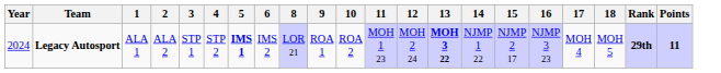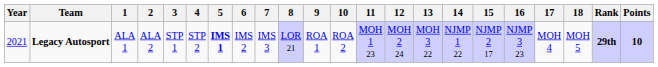 <table class="wikitable" style="text-align:center; font-size:90%">
 <tr>
 <th>Year</th>
 <th>Team</th>
 <th>1</th>
 <th>2</th>
 <th>3</th>
 <th>4</th>
 <th>5</th>
 <th>6</th>
+<th>7</th>
 <th>8</th>
 <th>9</th>
 <th>10</th>
 <th>11</th>
 <th>12</th>
 <th>13</th>
 <th>14</th>
 <th>15</th>
 <th>16</th>
 <th>17</th>
 <th>18</th>
 <th>Rank</th>
 <th>Points</th>
 </tr>
 <tr>
-<td><a href='#'>2024</a></td>
+<td><a href='#'>2021</a></td>
 <td><strong>Legacy Autosport</strong></td>
 <td><a href='#'>ALA<br>1</a></td>
 <td><a href='#'>ALA<br>2</a></td>
 <td><a href='#'>STP<br>1</a></td>
 <td><a href='#'>STP<br>2</a></td>
 <td><strong><a href='#'>IMS<br>1</a></strong></td>
 <td><a href='#'>IMS<br>2</a></td>
+<td><a href='#'>IMS<br>3</a></td>
 <td style="background:#CFCFFF;"><a href='#'>LOR</a><br><small>21</small></td>
 <td><a href='#'>ROA<br>1</a></td>
 <td><a href='#'>ROA<br>2</a></td>
 <td style="background:#CFCFFF;"><a href='#'>MOH<br>1</a><br><small>23</small></td>
 <td style="background:#CFCFFF;"><a href='#'>MOH<br>2</a><br><small>24</small></td>
-<td style="background:#CFCFFF;"><strong><a href='#'>MOH<br>3</a><br><small>22</small></strong></td>
+<td style="background:#CFCFFF;"><a href='#'>MOH<br>3</a><br><small>22</small></td>
 <td style="background:#CFCFFF;"><a href='#'>NJMP<br>1</a><br><small>22</small></td>
 <td style="background:#CFCFFF;"><a href='#'>NJMP<br>2</a><br><small>17</small></td>
 <td style="background:#CFCFFF;"><a href='#'>NJMP<br>3</a><br><small>23</small></td>
 <td><a href='#'>MOH<br>4</a></td>
 <td><a href='#'>MOH<br>5</a></td>
 <th style="background:#CFCFFF;">29th</th>
-<th style="background:#CFCFFF;">11</th>
+<th style="background:#CFCFFF;">10</th>
 </tr>
 </table>
